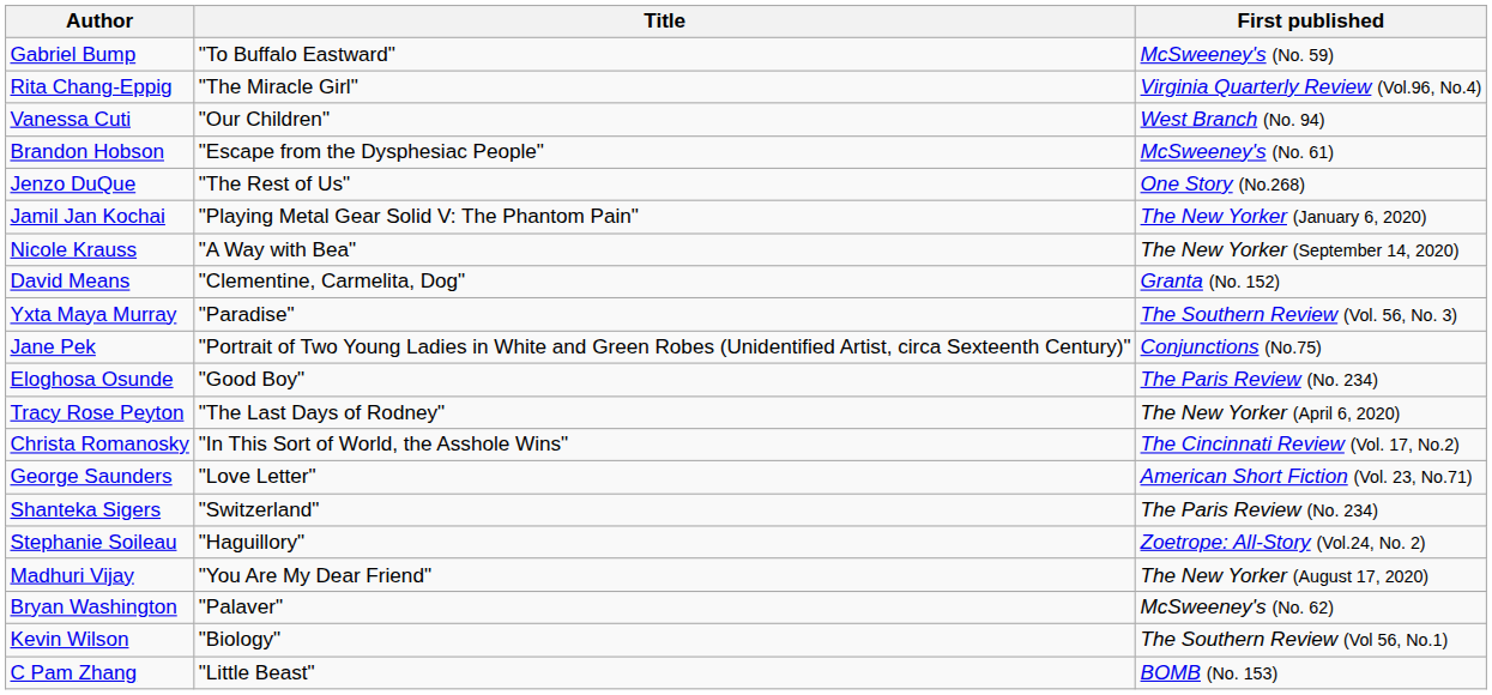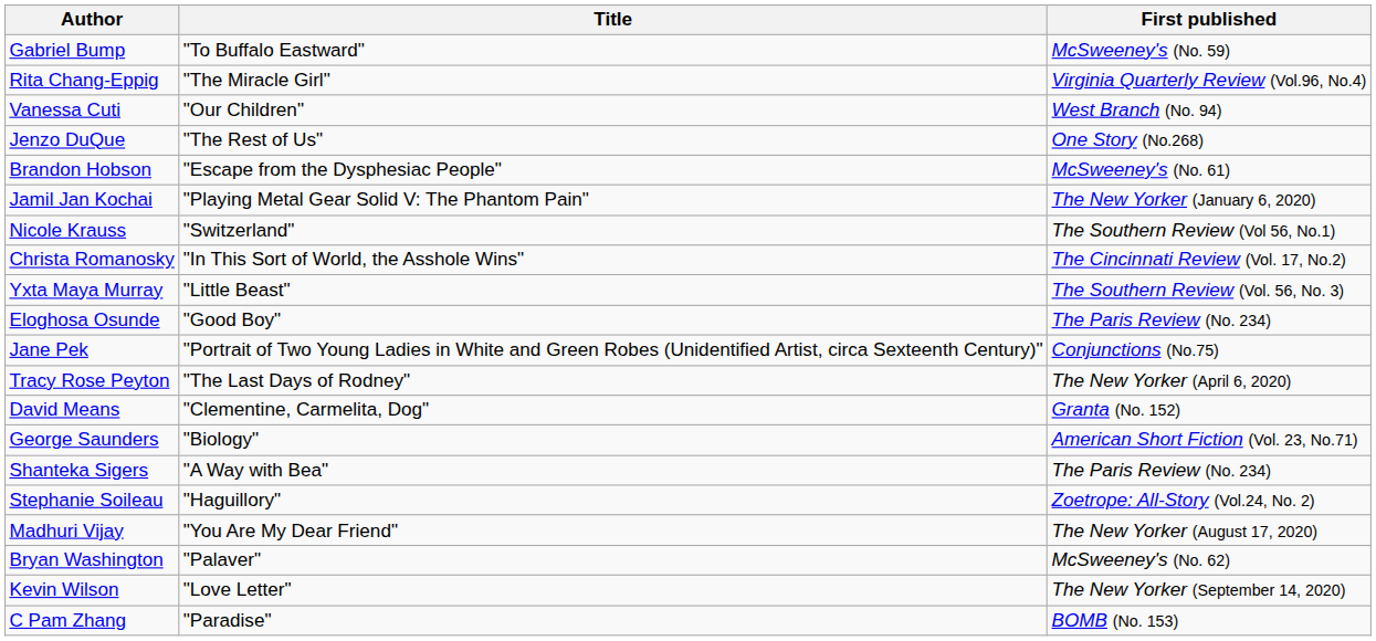 <table class="wikitable">
 <tr>
 <th>Author</th>
 <th>Title</th>
 <th>First published</th>
 </tr>
 <tr>
 <td><a href='#'>Gabriel Bump</a></td>
 <td>"To Buffalo Eastward"</td>
 <td><em><a href='#'>McSweeney's</a></em> <small>(No. 59)</small></td>
 </tr>
 <tr>
 <td><a href='#'>Rita Chang-Eppig</a></td>
 <td>"The Miracle Girl"</td>
 <td><em><a href='#'>Virginia Quarterly Review</a></em> <small>(Vol.96, No.4)</small></td>
 </tr>
 <tr>
 <td><a href='#'>Vanessa Cuti</a></td>
 <td>"Our Children"</td>
 <td><em><a href='#'>West Branch</a></em> <small>(No. 94)</small></td>
 </tr>
 <tr>
+<td><a href='#'>Jenzo DuQue</a></td>
+<td>"The Rest of Us"</td>
+<td><em><a href='#'>One Story</a></em> <small>(No.268)</small></td>
+</tr>
+<tr>
 <td><a href='#'>Brandon Hobson</a></td>
 <td>"Escape from the Dysphesiac People"</td>
 <td><em><a href='#'>McSweeney's</a></em> <small>(No. 61)</small></td>
-</tr>
-<tr>
-<td><a href='#'>Jenzo DuQue</a></td>
-<td>"The Rest of Us"</td>
-<td><em><a href='#'>One Story</a></em> <small>(No.268)</small></td>
 </tr>
 <tr>
 <td><a href='#'>Jamil Jan Kochai</a></td>
 <td>"Playing Metal Gear Solid V: The Phantom Pain"</td>
 <td><em><a href='#'>The New Yorker</a></em> <small>(January 6, 2020)</small></td>
 </tr>
 <tr>
 <td><a href='#'>Nicole Krauss</a></td>
-<td>"A Way with Bea"</td>
-<td><em>The New Yorker</em> <small>(September 14, 2020)</small></td>
+<td>"Switzerland"</td>
+<td><em>The Southern Review</em> <small>(Vol 56, No.1)</small></td>
+</tr>
+<tr>
+<td><a href='#'>Christa Romanosky</a></td>
+<td>"In This Sort of World, the Asshole Wins"</td>
+<td><em><a href='#'>The Cincinnati Review</a></em> <small>(Vol. 17, No.2)</small></td>
+</tr>
+<tr>
+<td><a href='#'>Yxta Maya Murray</a></td>
+<td>"Little Beast"</td>
+<td><em><a href='#'>The Southern Review</a></em> <small>(Vol. 56, No. 3)</small></td>
+</tr>
+<tr>
+<td><a href='#'>Eloghosa Osunde</a></td>
+<td>"Good Boy"</td>
+<td><em><a href='#'>The Paris Review</a></em> <small>(No. 234)</small></td>
+</tr>
+<tr>
+<td><a href='#'>Jane Pek</a></td>
+<td>"Portrait of Two Young Ladies in White and Green Robes (Unidentified Artist, circa Sexteenth Century)"</td>
+<td><em><a href='#'>Conjunctions</a></em> <small>(No.75)</small></td>
+</tr>
+<tr>
+<td><a href='#'>Tracy Rose Peyton</a></td>
+<td>"The Last Days of Rodney"</td>
+<td><em>The New Yorker</em> <small>(April 6, 2020)</small></td>
 </tr>
 <tr>
 <td><a href='#'>David Means</a></td>
 <td>"Clementine, Carmelita, Dog"</td>
 <td><em><a href='#'>Granta</a></em> <small>(No. 152)</small></td>
 </tr>
 <tr>
-<td><a href='#'>Yxta Maya Murray</a></td>
-<td>"Paradise"</td>
-<td><em><a href='#'>The Southern Review</a></em> <small>(Vol. 56, No. 3)</small></td>
-</tr>
-<tr>
-<td><a href='#'>Jane Pek</a></td>
-<td>"Portrait of Two Young Ladies in White and Green Robes (Unidentified Artist, circa Sexteenth Century)"</td>
-<td><em><a href='#'>Conjunctions</a></em> <small>(No.75)</small></td>
-</tr>
-<tr>
-<td><a href='#'>Eloghosa Osunde</a></td>
-<td>"Good Boy"</td>
-<td><em><a href='#'>The Paris Review</a></em> <small>(No. 234)</small></td>
-</tr>
-<tr>
-<td><a href='#'>Tracy Rose Peyton</a></td>
-<td>"The Last Days of Rodney"</td>
-<td><em>The New Yorker</em> <small>(April 6, 2020)</small></td>
-</tr>
-<tr>
-<td><a href='#'>Christa Romanosky</a></td>
-<td>"In This Sort of World, the Asshole Wins"</td>
-<td><em><a href='#'>The Cincinnati Review</a></em> <small>(Vol. 17, No.2)</small></td>
-</tr>
-<tr>
 <td><a href='#'>George Saunders</a></td>
-<td>"Love Letter"</td>
+<td>"Biology"</td>
 <td><em><a href='#'>American Short Fiction</a></em> <small>(Vol. 23, No.71)</small></td>
 </tr>
 <tr>
 <td><a href='#'>Shanteka Sigers</a></td>
-<td>"Switzerland"</td>
+<td>"A Way with Bea"</td>
 <td><em>The Paris Review</em> <small>(No. 234)</small></td>
 </tr>
 <tr>
 <td><a href='#'>Stephanie Soileau</a></td>
 <td>"Haguillory"</td>
 <td><em><a href='#'>Zoetrope: All-Story</a></em> <small>(Vol.24, No. 2)</small></td>
 </tr>
 <tr>
 <td><a href='#'>Madhuri Vijay</a></td>
 <td>"You Are My Dear Friend"</td>
 <td><em>The New Yorker</em> <small>(August 17, 2020)</small></td>
 </tr>
 <tr>
 <td><a href='#'>Bryan Washington</a></td>
 <td>"Palaver"</td>
 <td><em>McSweeney's</em> <small>(No. 62)</small></td>
 </tr>
 <tr>
 <td><a href='#'>Kevin Wilson</a></td>
-<td>"Biology"</td>
-<td><em>The Southern Review</em> <small>(Vol 56, No.1)</small></td>
+<td>"Love Letter"</td>
+<td><em>The New Yorker</em> <small>(September 14, 2020)</small></td>
 </tr>
 <tr>
 <td><a href='#'>C Pam Zhang</a></td>
-<td>"Little Beast"</td>
+<td>"Paradise"</td>
 <td><em><a href='#'>BOMB</a></em> <small>(No. 153)</small></td>
 </tr>
 </table>
